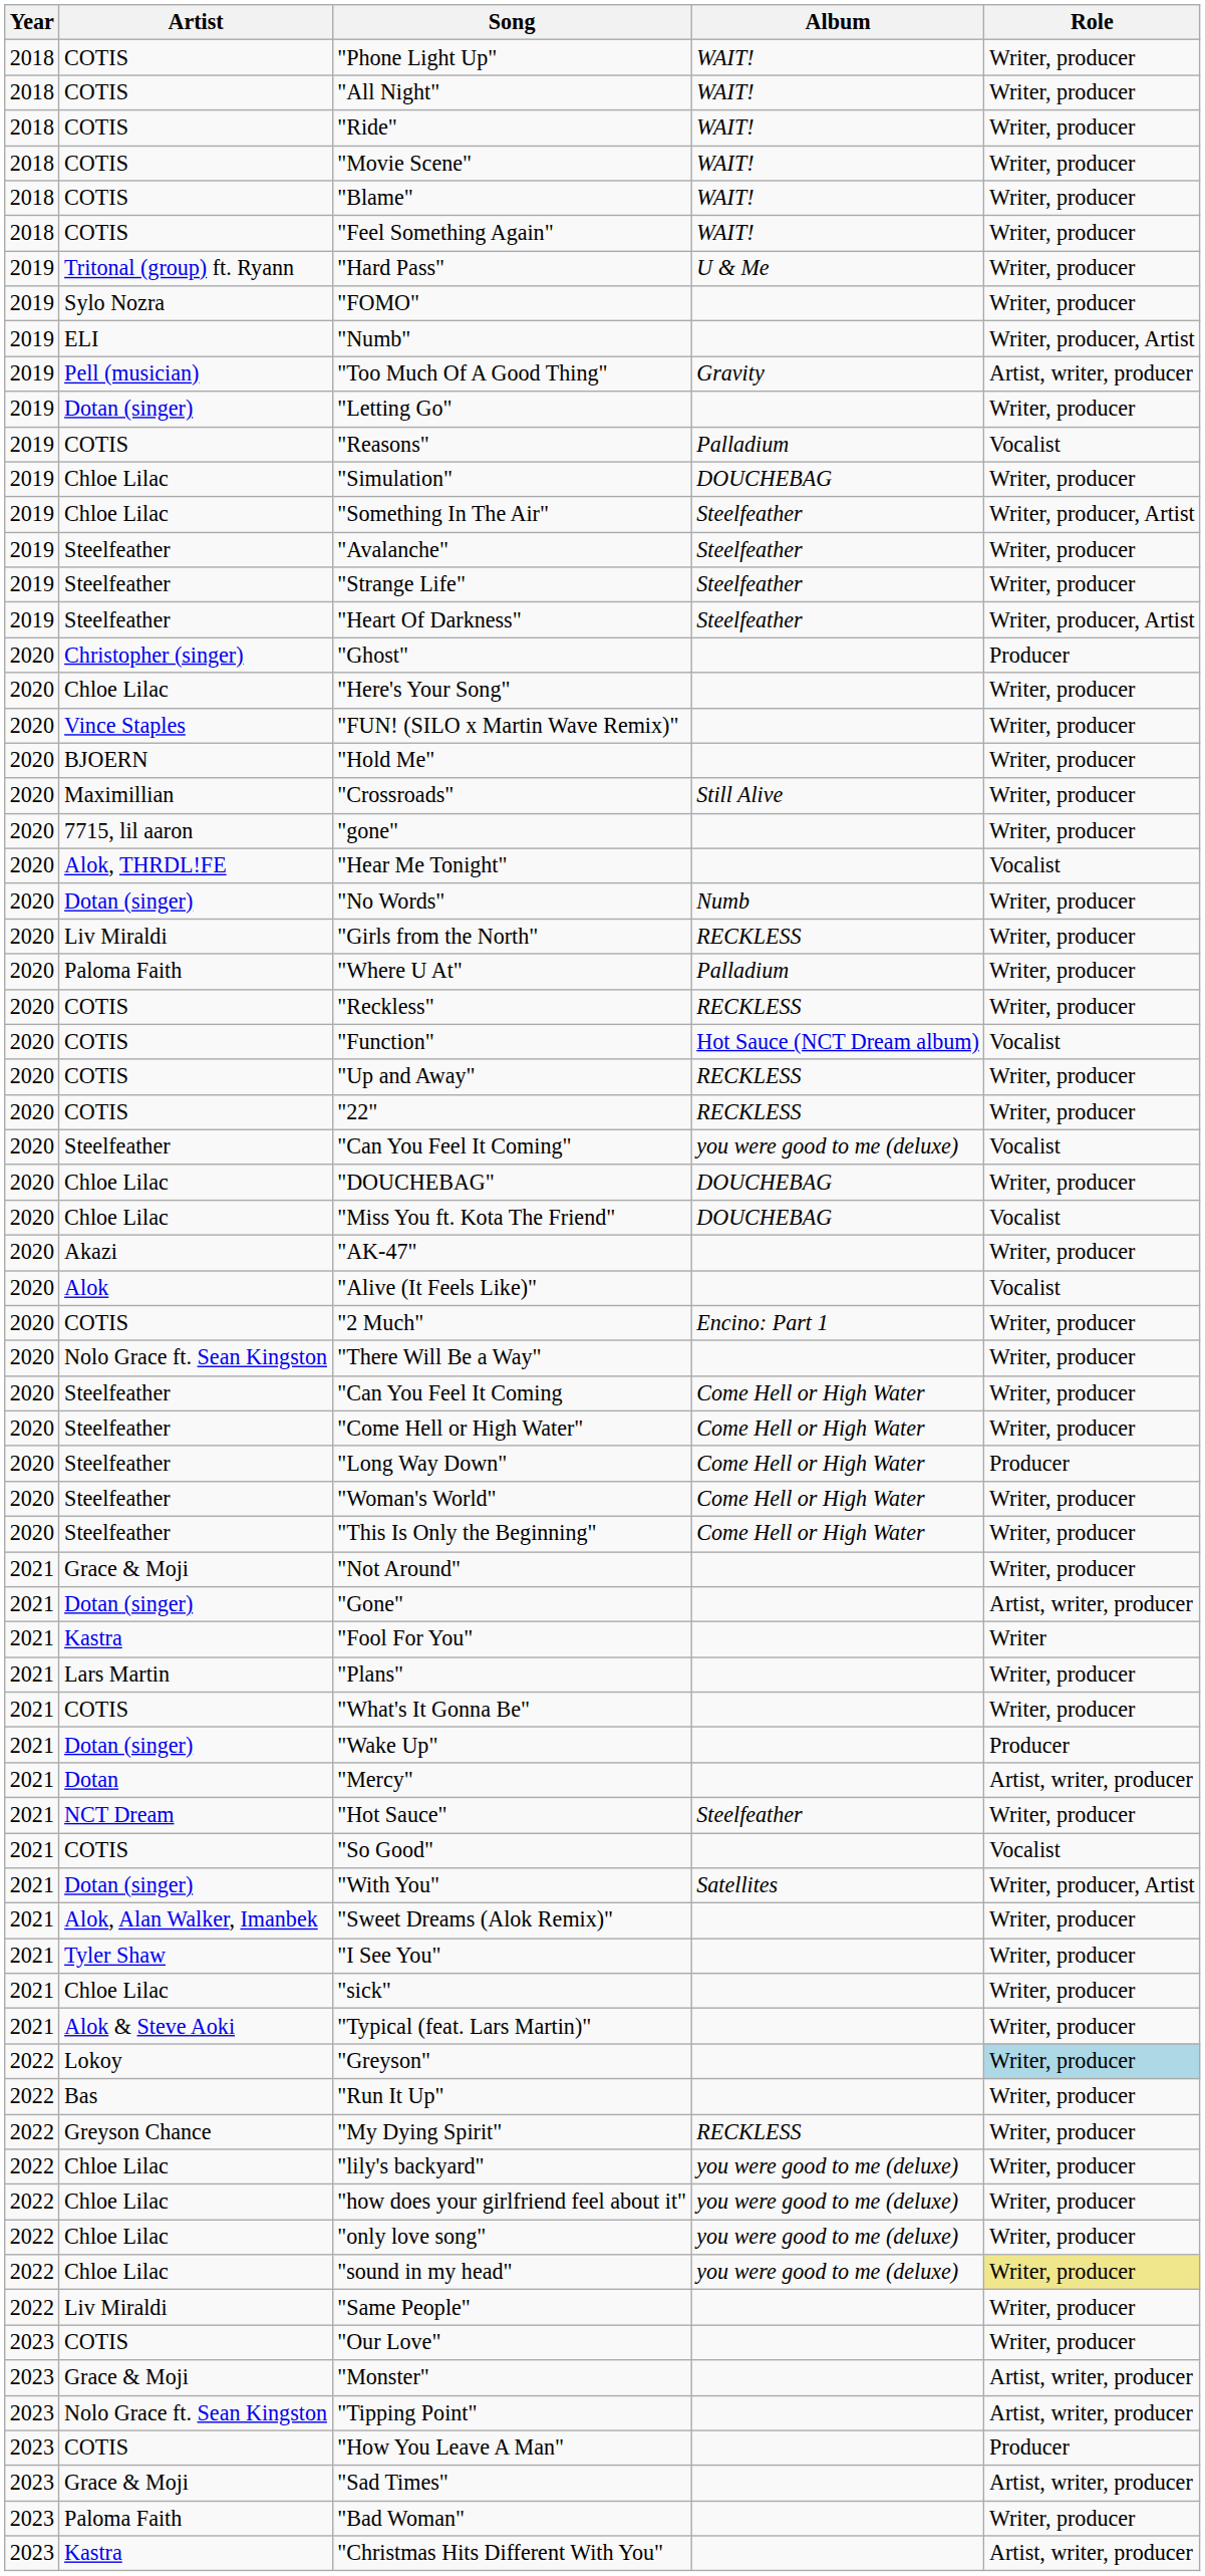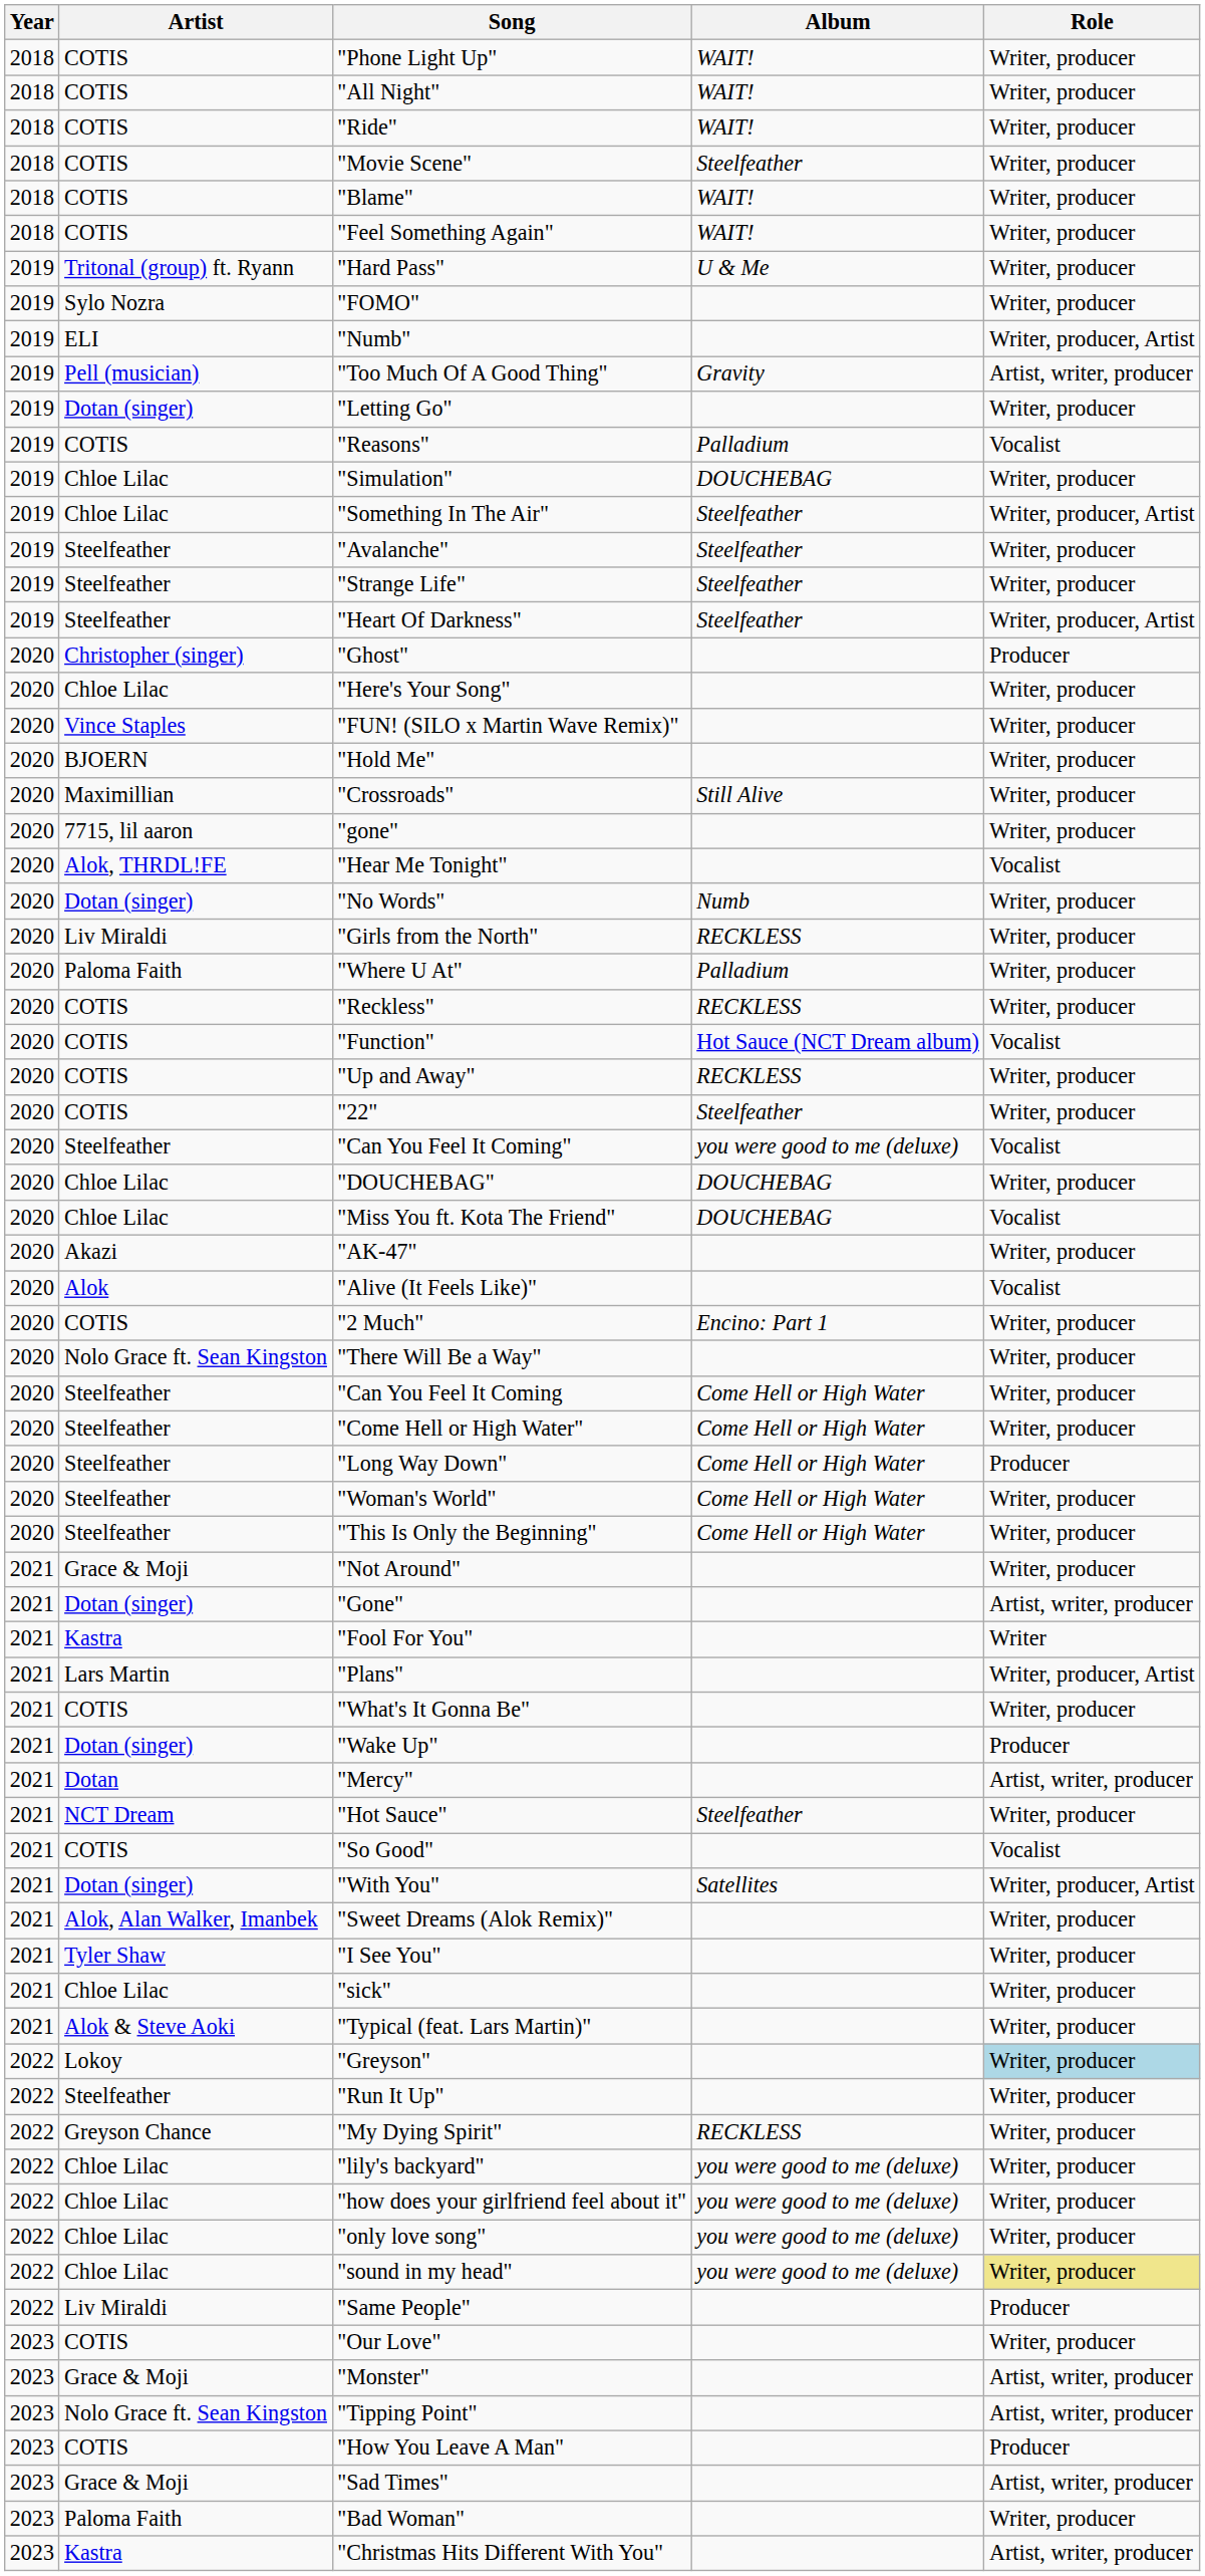 <table class="wikitable sortable">
 <tr>
 <th>Year</th>
 <th>Artist</th>
 <th>Song</th>
 <th>Album</th>
 <th>Role</th>
 </tr>
 <tr>
 <td>2018</td>
 <td>COTIS</td>
 <td>"Phone Light Up"</td>
 <td><em>WAIT!</em></td>
 <td>Writer, producer</td>
 </tr>
 <tr>
 <td>2018</td>
 <td>COTIS</td>
 <td>"All Night"</td>
 <td><em>WAIT!</em></td>
 <td>Writer, producer</td>
 </tr>
 <tr>
 <td>2018</td>
 <td>COTIS</td>
 <td>"Ride"</td>
 <td><em>WAIT!</em></td>
 <td>Writer, producer</td>
 </tr>
 <tr>
 <td>2018</td>
 <td>COTIS</td>
 <td>"Movie Scene"</td>
-<td><em>WAIT!</em></td>
+<td><em>Steelfeather</em></td>
 <td>Writer, producer</td>
 </tr>
 <tr>
 <td>2018</td>
 <td>COTIS</td>
 <td>"Blame"</td>
 <td><em>WAIT!</em></td>
 <td>Writer, producer</td>
 </tr>
 <tr>
 <td>2018</td>
 <td>COTIS</td>
 <td>"Feel Something Again"</td>
 <td><em>WAIT!</em></td>
 <td>Writer, producer</td>
 </tr>
 <tr>
 <td>2019</td>
 <td><a href='#'>Tritonal (group)</a> ft. Ryann</td>
 <td>"Hard Pass"</td>
 <td><em>U & Me</em></td>
 <td>Writer, producer</td>
 </tr>
 <tr>
 <td>2019</td>
 <td>Sylo Nozra</td>
 <td>"FOMO"</td>
 <td></td>
 <td>Writer, producer</td>
 </tr>
 <tr>
 <td>2019</td>
 <td>ELI</td>
 <td>"Numb"</td>
 <td></td>
 <td>Writer, producer, Artist</td>
 </tr>
 <tr>
 <td>2019</td>
 <td><a href='#'>Pell (musician)</a></td>
 <td>"Too Much Of A Good Thing"</td>
 <td><em>Gravity</em></td>
 <td>Artist, writer, producer</td>
 </tr>
 <tr>
 <td>2019</td>
 <td><a href='#'>Dotan (singer)</a></td>
 <td>"Letting Go"</td>
 <td></td>
 <td>Writer, producer</td>
 </tr>
 <tr>
 <td>2019</td>
 <td>COTIS</td>
 <td>"Reasons"</td>
 <td><em>Palladium</em></td>
 <td>Vocalist</td>
 </tr>
 <tr>
 <td>2019</td>
 <td>Chloe Lilac</td>
 <td>"Simulation"</td>
 <td><em>DOUCHEBAG</em></td>
 <td>Writer, producer</td>
 </tr>
 <tr>
 <td>2019</td>
 <td>Chloe Lilac</td>
 <td>"Something In The Air"</td>
 <td><em>Steelfeather</em></td>
 <td>Writer, producer, Artist</td>
 </tr>
 <tr>
 <td>2019</td>
 <td>Steelfeather</td>
 <td>"Avalanche"</td>
 <td><em>Steelfeather</em></td>
 <td>Writer, producer</td>
 </tr>
 <tr>
 <td>2019</td>
 <td>Steelfeather</td>
 <td>"Strange Life"</td>
 <td><em>Steelfeather</em></td>
 <td>Writer, producer</td>
 </tr>
 <tr>
 <td>2019</td>
 <td>Steelfeather</td>
 <td>"Heart Of Darkness"</td>
 <td><em>Steelfeather</em></td>
 <td>Writer, producer, Artist</td>
 </tr>
 <tr>
 <td>2020</td>
 <td><a href='#'>Christopher (singer)</a></td>
 <td>"Ghost"</td>
 <td></td>
 <td>Producer</td>
 </tr>
 <tr>
 <td>2020</td>
 <td>Chloe Lilac</td>
 <td>"Here's Your Song"</td>
 <td></td>
 <td>Writer, producer</td>
 </tr>
 <tr>
 <td>2020</td>
 <td><a href='#'>Vince Staples</a></td>
 <td>"FUN! (SILO x Martin Wave Remix)"</td>
 <td></td>
 <td>Writer, producer</td>
 </tr>
 <tr>
 <td>2020</td>
 <td>BJOERN</td>
 <td>"Hold Me"</td>
 <td></td>
 <td>Writer, producer</td>
 </tr>
 <tr>
 <td>2020</td>
 <td>Maximillian</td>
 <td>"Crossroads"</td>
 <td><em>Still Alive</em></td>
 <td>Writer, producer</td>
 </tr>
 <tr>
 <td>2020</td>
 <td>7715, lil aaron</td>
 <td>"gone"</td>
 <td></td>
 <td>Writer, producer</td>
 </tr>
 <tr>
 <td>2020</td>
 <td><a href='#'>Alok</a>, <a href='#'>THRDL!FE</a></td>
 <td>"Hear Me Tonight"</td>
 <td></td>
 <td>Vocalist</td>
 </tr>
 <tr>
 <td>2020</td>
 <td><a href='#'>Dotan (singer)</a></td>
 <td>"No Words"</td>
 <td><em>Numb</em></td>
 <td>Writer, producer</td>
 </tr>
 <tr>
 <td>2020</td>
 <td>Liv Miraldi</td>
 <td>"Girls from the North"</td>
 <td><em>RECKLESS</em></td>
 <td>Writer, producer</td>
 </tr>
 <tr>
 <td>2020</td>
 <td>Paloma Faith</td>
 <td>"Where U At"</td>
 <td><em>Palladium</em></td>
 <td>Writer, producer</td>
 </tr>
 <tr>
 <td>2020</td>
 <td>COTIS</td>
 <td>"Reckless"</td>
 <td><em>RECKLESS</em></td>
 <td>Writer, producer</td>
 </tr>
 <tr>
 <td>2020</td>
 <td>COTIS</td>
 <td>"Function"</td>
 <td><a href='#'>Hot Sauce (NCT Dream album)</a></td>
 <td>Vocalist</td>
 </tr>
 <tr>
 <td>2020</td>
 <td>COTIS</td>
 <td>"Up and Away"</td>
 <td><em>RECKLESS</em></td>
 <td>Writer, producer</td>
 </tr>
 <tr>
 <td>2020</td>
 <td>COTIS</td>
 <td>"22"</td>
-<td><em>RECKLESS</em></td>
+<td><em>Steelfeather</em></td>
 <td>Writer, producer</td>
 </tr>
 <tr>
 <td>2020</td>
 <td>Steelfeather</td>
 <td>"Can You Feel It Coming"</td>
 <td><em>you were good to me (deluxe)</em></td>
 <td>Vocalist</td>
 </tr>
 <tr>
 <td>2020</td>
 <td>Chloe Lilac</td>
 <td>"DOUCHEBAG"</td>
 <td><em>DOUCHEBAG</em></td>
 <td>Writer, producer</td>
 </tr>
 <tr>
 <td>2020</td>
 <td>Chloe Lilac</td>
 <td>"Miss You ft. Kota The Friend"</td>
 <td><em>DOUCHEBAG</em></td>
 <td>Vocalist</td>
 </tr>
 <tr>
 <td>2020</td>
 <td>Akazi</td>
 <td>"AK-47"</td>
 <td></td>
 <td>Writer, producer</td>
 </tr>
 <tr>
 <td>2020</td>
 <td><a href='#'>Alok</a></td>
 <td>"Alive (It Feels Like)"</td>
 <td></td>
 <td>Vocalist</td>
 </tr>
 <tr>
 <td>2020</td>
 <td>COTIS</td>
 <td>"2 Much"</td>
 <td><em>Encino: Part 1</em></td>
 <td>Writer, producer</td>
 </tr>
 <tr>
 <td>2020</td>
 <td>Nolo Grace ft. <a href='#'>Sean Kingston</a></td>
 <td>"There Will Be a Way"</td>
 <td></td>
 <td>Writer, producer</td>
 </tr>
 <tr>
 <td>2020</td>
 <td>Steelfeather</td>
 <td>"Can You Feel It Coming</td>
 <td><em>Come Hell or High Water</em></td>
 <td>Writer, producer</td>
 </tr>
 <tr>
 <td>2020</td>
 <td>Steelfeather</td>
 <td>"Come Hell or High Water"</td>
 <td><em>Come Hell or High Water</em></td>
 <td>Writer, producer</td>
 </tr>
 <tr>
 <td>2020</td>
 <td>Steelfeather</td>
 <td>"Long Way Down"</td>
 <td><em>Come Hell or High Water</em></td>
 <td>Producer</td>
 </tr>
 <tr>
 <td>2020</td>
 <td>Steelfeather</td>
 <td>"Woman's World"</td>
 <td><em>Come Hell or High Water</em></td>
 <td>Writer, producer</td>
 </tr>
 <tr>
 <td>2020</td>
 <td>Steelfeather</td>
 <td>"This Is Only the Beginning"</td>
 <td><em>Come Hell or High Water</em></td>
 <td>Writer, producer</td>
 </tr>
 <tr>
 <td>2021</td>
 <td>Grace & Moji</td>
 <td>"Not Around"</td>
 <td></td>
 <td>Writer, producer</td>
 </tr>
 <tr>
 <td>2021</td>
 <td><a href='#'>Dotan (singer)</a></td>
 <td>"Gone"</td>
 <td></td>
 <td>Artist, writer, producer</td>
 </tr>
 <tr>
 <td>2021</td>
 <td><a href='#'>Kastra</a></td>
 <td>"Fool For You"</td>
 <td></td>
 <td>Writer</td>
 </tr>
 <tr>
 <td>2021</td>
 <td>Lars Martin</td>
 <td>"Plans"</td>
 <td></td>
-<td>Writer, producer</td>
+<td>Writer, producer, Artist</td>
 </tr>
 <tr>
 <td>2021</td>
 <td>COTIS</td>
 <td>"What's It Gonna Be"</td>
 <td></td>
 <td>Writer, producer</td>
 </tr>
 <tr>
 <td>2021</td>
 <td><a href='#'>Dotan (singer)</a></td>
 <td>"Wake Up"</td>
 <td></td>
 <td>Producer</td>
 </tr>
 <tr>
 <td>2021</td>
 <td><a href='#'>Dotan</a></td>
 <td>"Mercy"</td>
 <td></td>
 <td>Artist, writer, producer</td>
 </tr>
 <tr>
 <td>2021</td>
 <td><a href='#'>NCT Dream</a></td>
 <td>"Hot Sauce"</td>
 <td><em>Steelfeather</em></td>
 <td>Writer, producer</td>
 </tr>
 <tr>
 <td>2021</td>
 <td>COTIS</td>
 <td>"So Good"</td>
 <td></td>
 <td>Vocalist</td>
 </tr>
 <tr>
 <td>2021</td>
 <td><a href='#'>Dotan (singer)</a></td>
 <td>"With You"</td>
 <td><em>Satellites</em></td>
 <td>Writer, producer, Artist</td>
 </tr>
 <tr>
 <td>2021</td>
 <td><a href='#'>Alok</a>, <a href='#'>Alan Walker</a>, <a href='#'>Imanbek</a></td>
 <td>"Sweet Dreams (Alok Remix)"</td>
 <td></td>
 <td>Writer, producer</td>
 </tr>
 <tr>
 <td>2021</td>
 <td><a href='#'>Tyler Shaw</a></td>
 <td>"I See You"</td>
 <td></td>
 <td>Writer, producer</td>
 </tr>
 <tr>
 <td>2021</td>
 <td>Chloe Lilac</td>
 <td>"sick"</td>
 <td></td>
 <td>Writer, producer</td>
 </tr>
 <tr>
 <td>2021</td>
 <td><a href='#'>Alok</a> & <a href='#'>Steve Aoki</a></td>
 <td>"Typical (feat. Lars Martin)"</td>
 <td></td>
 <td>Writer, producer</td>
 </tr>
 <tr>
 <td>2022</td>
 <td>Lokoy</td>
 <td>"Greyson"</td>
 <td></td>
 <td style="background: lightblue;">Writer, producer</td>
 </tr>
 <tr>
 <td>2022</td>
-<td>Bas</td>
+<td>Steelfeather</td>
 <td>"Run It Up"</td>
 <td></td>
 <td>Writer, producer</td>
 </tr>
 <tr>
 <td>2022</td>
 <td>Greyson Chance</td>
 <td>"My Dying Spirit"</td>
 <td><em>RECKLESS</em></td>
 <td>Writer, producer</td>
 </tr>
 <tr>
 <td>2022</td>
 <td>Chloe Lilac</td>
 <td>"lily's backyard"</td>
 <td><em>you were good to me (deluxe)</em></td>
 <td>Writer, producer</td>
 </tr>
 <tr>
 <td>2022</td>
 <td>Chloe Lilac</td>
 <td>"how does your girlfriend feel about it"</td>
 <td><em>you were good to me (deluxe)</em></td>
 <td>Writer, producer</td>
 </tr>
 <tr>
 <td>2022</td>
 <td>Chloe Lilac</td>
 <td>"only love song"</td>
 <td><em>you were good to me (deluxe)</em></td>
 <td>Writer, producer</td>
 </tr>
 <tr>
 <td>2022</td>
 <td>Chloe Lilac</td>
 <td>"sound in my head"</td>
 <td><em>you were good to me (deluxe)</em></td>
 <td style="background: khaki;">Writer, producer</td>
 </tr>
 <tr>
 <td>2022</td>
 <td>Liv Miraldi</td>
 <td>"Same People"</td>
 <td></td>
-<td>Writer, producer</td>
+<td>Producer</td>
 </tr>
 <tr>
 <td>2023</td>
 <td>COTIS</td>
 <td>"Our Love"</td>
 <td></td>
 <td>Writer, producer</td>
 </tr>
 <tr>
 <td>2023</td>
 <td>Grace & Moji</td>
 <td>"Monster"</td>
 <td></td>
 <td>Artist, writer, producer</td>
 </tr>
 <tr>
 <td>2023</td>
 <td>Nolo Grace ft. <a href='#'>Sean Kingston</a></td>
 <td>"Tipping Point"</td>
 <td></td>
 <td>Artist, writer, producer</td>
 </tr>
 <tr>
 <td>2023</td>
 <td>COTIS</td>
 <td>"How You Leave A Man"</td>
 <td></td>
 <td>Producer</td>
 </tr>
 <tr>
 <td>2023</td>
 <td>Grace & Moji</td>
 <td>"Sad Times"</td>
 <td></td>
 <td>Artist, writer, producer</td>
 </tr>
 <tr>
 <td>2023</td>
 <td>Paloma Faith</td>
 <td>"Bad Woman"</td>
 <td></td>
 <td>Writer, producer</td>
 </tr>
 <tr>
 <td>2023</td>
 <td><a href='#'>Kastra</a></td>
 <td>"Christmas Hits Different With You"</td>
 <td></td>
 <td>Artist, writer, producer</td>
 </tr>
 </table>
